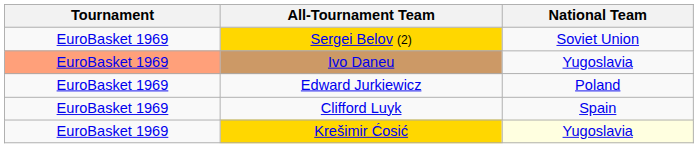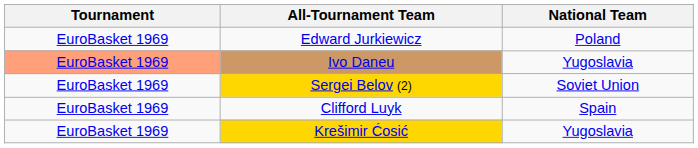 <table class="wikitable sortable" style="text-align:center; width: 60%">
 <tr>
 <th>Tournament</th>
 <th>All-Tournament Team</th>
 <th>National Team</th>
 </tr>
 <tr>
 <td><a href='#'>EuroBasket 1969</a></td>
-<td bgcolor="#FFD700"> <a href='#'>Sergei Belov</a> <small>(2)</small></td>
-<td> <a href='#'>Soviet Union</a></td>
+<td> <a href='#'>Edward Jurkiewicz</a></td>
+<td> <a href='#'>Poland</a></td>
 </tr>
 <tr>
 <td style="background: lightsalmon;"><a href='#'>EuroBasket 1969</a></td>
 <td bgcolor="#cc9966"> <a href='#'>Ivo Daneu</a></td>
 <td> <a href='#'>Yugoslavia</a></td>
 </tr>
 <tr>
 <td><a href='#'>EuroBasket 1969</a></td>
-<td> <a href='#'>Edward Jurkiewicz</a></td>
-<td> <a href='#'>Poland</a></td>
+<td bgcolor="#FFD700"> <a href='#'>Sergei Belov</a> <small>(2)</small></td>
+<td> <a href='#'>Soviet Union</a></td>
 </tr>
 <tr>
 <td><a href='#'>EuroBasket 1969</a></td>
 <td> <a href='#'>Clifford Luyk</a></td>
 <td> <a href='#'>Spain</a></td>
 </tr>
 <tr>
 <td><a href='#'>EuroBasket 1969</a></td>
 <td bgcolor="#FFD700"> <a href='#'>Krešimir Ćosić</a></td>
-<td style="background: lightyellow;"> <a href='#'>Yugoslavia</a></td>
+<td> <a href='#'>Yugoslavia</a></td>
 </tr>
 </table>
